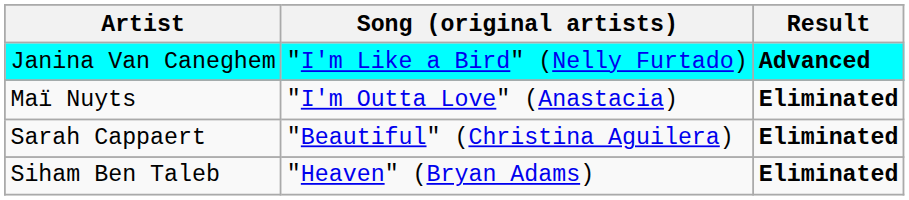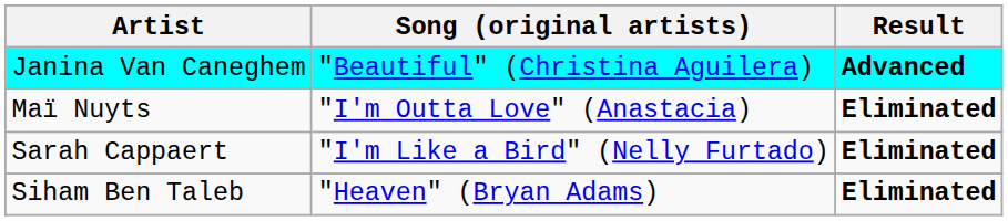 <table class=wikitable>
 <tr>
 <th>Artist</th>
 <th>Song (original artists)</th>
 <th>Result</th>
 </tr>
 <tr style="background:cyan;">
 <td>Janina Van Caneghem</td>
-<td>"<a href='#'>I'm Like a Bird</a>" (<a href='#'>Nelly Furtado</a>)</td>
+<td>"<a href='#'>Beautiful</a>" (<a href='#'>Christina Aguilera</a>)</td>
 <td><strong>Advanced</strong></td>
 </tr>
 <tr>
 <td>Maï Nuyts</td>
 <td>"<a href='#'>I'm Outta Love</a>" (<a href='#'>Anastacia</a>)</td>
 <td><strong>Eliminated</strong></td>
 </tr>
 <tr>
 <td>Sarah Cappaert</td>
-<td>"<a href='#'>Beautiful</a>" (<a href='#'>Christina Aguilera</a>)</td>
+<td>"<a href='#'>I'm Like a Bird</a>" (<a href='#'>Nelly Furtado</a>)</td>
 <td><strong>Eliminated</strong></td>
 </tr>
 <tr>
 <td>Siham Ben Taleb</td>
 <td>"<a href='#'>Heaven</a>" (<a href='#'>Bryan Adams</a>)</td>
 <td><strong>Eliminated</strong></td>
 </tr>
 </table>
